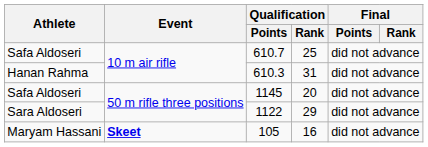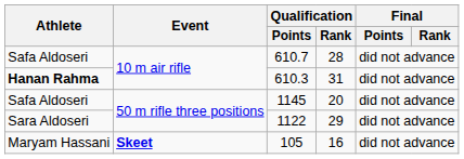 <table class=wikitable style=font-size:90%;text-align:center>
 <tr>
 <th rowspan="2">Athlete</th>
 <th rowspan="2">Event</th>
 <th colspan=2>Qualification</th>
 <th colspan=2>Final</th>
 </tr>
 <tr style="font-size:95%">
 <th>Points</th>
 <th>Rank</th>
 <th>Points</th>
 <th>Rank</th>
 </tr>
 <tr>
 <td align=left>Safa Aldoseri</td>
 <td align=left rowspan=2><a href='#'>10 m air rifle</a></td>
 <td>610.7</td>
-<td>25</td>
+<td>28</td>
 <td colspan=2>did not advance</td>
 </tr>
 <tr>
-<td align=left>Hanan Rahma</td>
+<td align=left><strong>Hanan Rahma</strong></td>
 <td>610.3</td>
 <td>31</td>
 <td colspan=2>did not advance</td>
 </tr>
 <tr>
 <td align=left>Safa Aldoseri</td>
 <td align=left rowspan=2><a href='#'>50 m rifle three positions</a></td>
 <td>1145</td>
 <td>20</td>
 <td colspan=2>did not advance</td>
 </tr>
 <tr>
 <td align=left>Sara Aldoseri</td>
 <td>1122</td>
 <td>29</td>
 <td colspan=2>did not advance</td>
 </tr>
 <tr>
 <td align=left>Maryam Hassani</td>
 <td align=left><strong><a href='#'>Skeet</a></strong></td>
 <td>105</td>
 <td>16</td>
 <td colspan=2>did not advance</td>
 </tr>
 </table>
